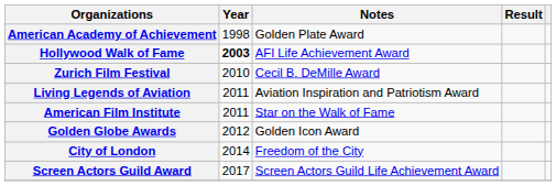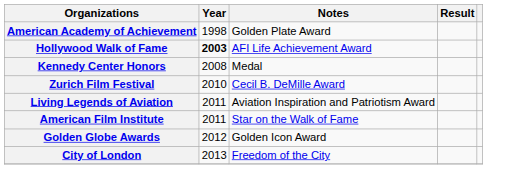 <table class= "wikitable plainrowheaders sortable">
 <tr>
 <th>Organizations</th>
 <th scope="col">Year</th>
 <th scope="col">Notes</th>
 <th scope="col">Result</th>
 <th scope="col" class="unsortable"></th>
 </tr>
 <tr>
 <th scope="row" rowspan="1"><a href='#'>American Academy of Achievement</a></th>
 <td style="text-align:center;">1998</td>
 <td>Golden Plate Award</td>
 <td></td>
 <td style="text-align:center;"></td>
 </tr>
 <tr>
 <th scope="row" rowspan="1"><a href='#'>Hollywood Walk of Fame</a></th>
 <td style="text-align:center;"><strong>2003</strong></td>
 <td><a href='#'>AFI Life Achievement Award</a></td>
+<td></td>
+<td style="text-align:center;"></td>
+</tr>
+<tr>
+<th scope="row" rowspan="1"><a href='#'>Kennedy Center Honors</a></th>
+<td style="text-align:center;">2008</td>
+<td>Medal</td>
 <td></td>
 <td style="text-align:center;"></td>
 </tr>
 <tr>
 <th scope="row" rowspan="1"><a href='#'>Zurich Film Festival</a></th>
 <td style="text-align:center;">2010</td>
 <td><a href='#'>Cecil B. DeMille Award</a></td>
 <td></td>
 <td style="text-align:center;"></td>
 </tr>
 <tr>
 <th scope="row" rowspan="1"><a href='#'>Living Legends of Aviation</a></th>
 <td style="text-align:center;">2011</td>
 <td>Aviation Inspiration and Patriotism Award</td>
 <td></td>
 <td style="text-align:center;"></td>
 </tr>
 <tr>
 <th scope="row" rowspan="1"><a href='#'>American Film Institute</a></th>
 <td align="center">2011</td>
 <td><a href='#'>Star on the Walk of Fame</a></td>
 <td></td>
 <td style="text-align:center;"></td>
 </tr>
 <tr>
 <th scope="row" rowspan="1"><a href='#'>Golden Globe Awards</a></th>
 <td align="center">2012</td>
 <td>Golden Icon Award</td>
 <td></td>
 <td style="text-align:center;"></td>
 </tr>
 <tr>
 <th scope="row" rowspan="1"><a href='#'>City of London</a></th>
-<td style="text-align:center;">2014</td>
+<td style="text-align:center;">2013</td>
 <td><a href='#'>Freedom of the City</a></td>
-<td></td>
-<td style="text-align:center;"></td>
-</tr>
-<tr>
-<th scope="row" rowspan="1"><a href='#'>Screen Actors Guild Award</a></th>
-<td align="center">2017</td>
-<td><a href='#'>Screen Actors Guild Life Achievement Award</a></td>
 <td></td>
 <td style="text-align:center;"></td>
 </tr>
 <tr>
 </tr>
 </table>
